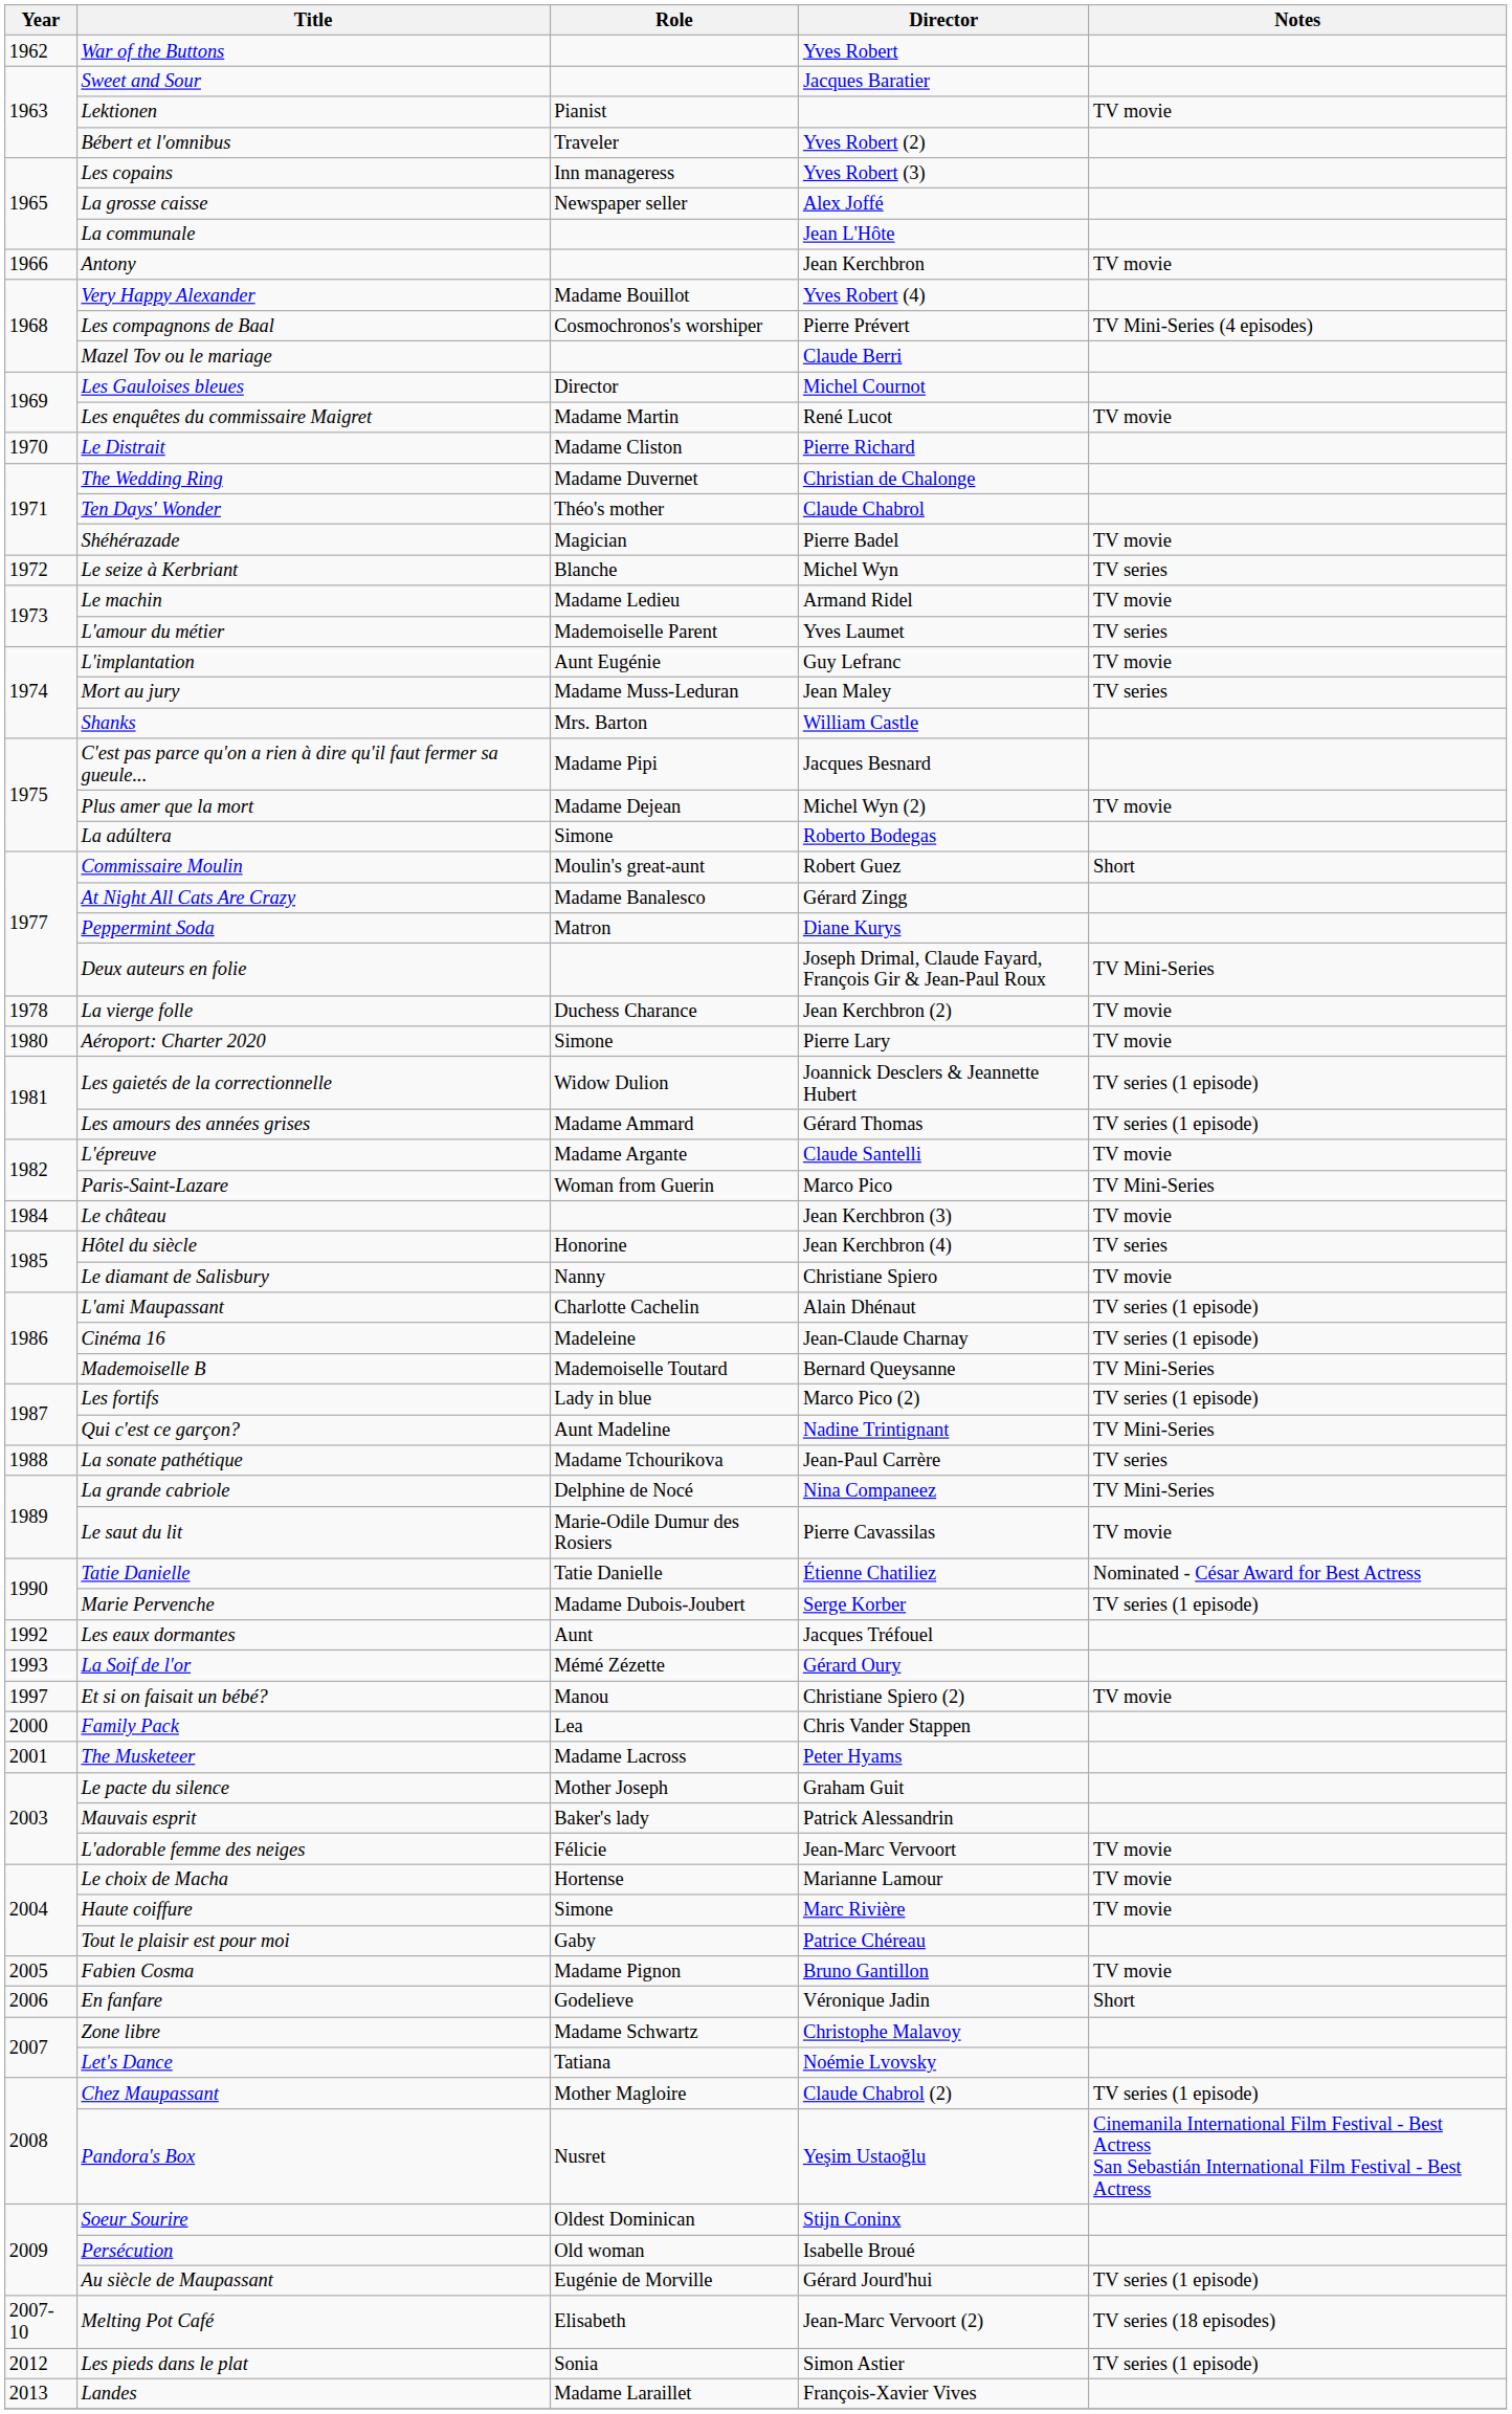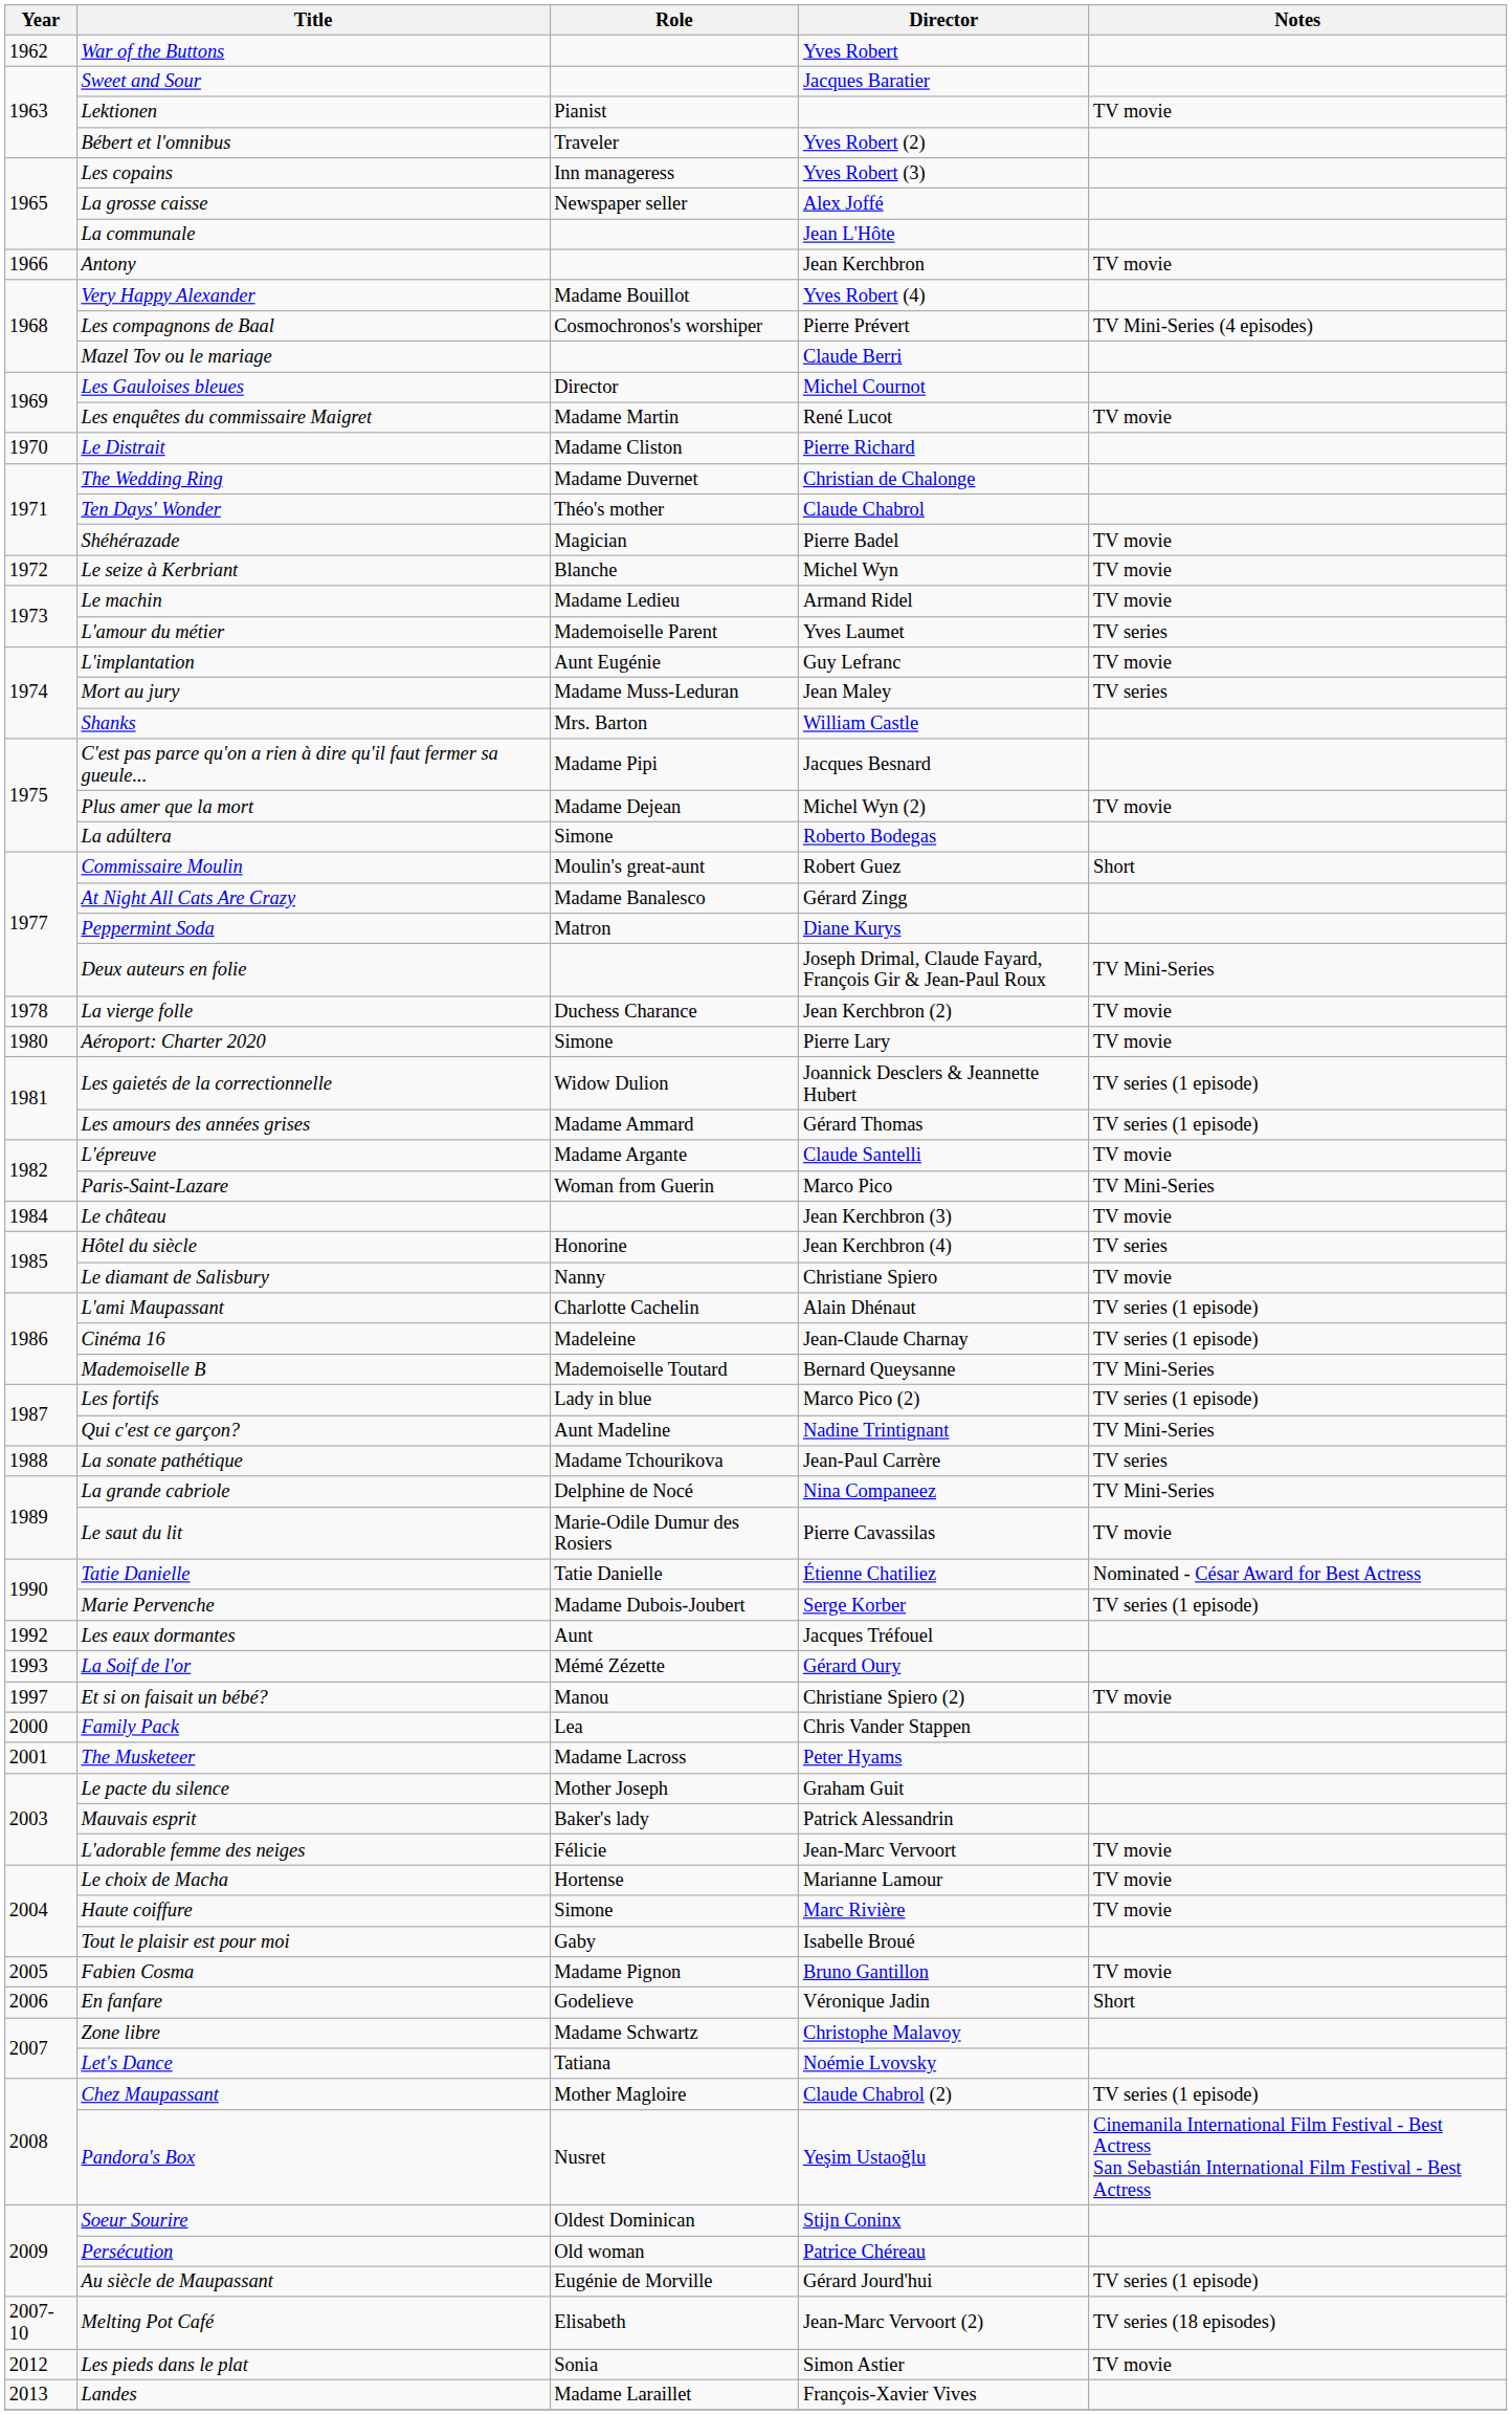 <table class="wikitable sortable">
 <tr>
 <th>Year</th>
 <th>Title</th>
 <th>Role</th>
 <th>Director</th>
 <th class="unsortable">Notes</th>
 </tr>
 <tr>
 <td rowspan=1>1962</td>
 <td><em><a href='#'>War of the Buttons</a></em></td>
 <td></td>
 <td><a href='#'>Yves Robert</a></td>
 <td></td>
 </tr>
 <tr>
 <td rowspan=3>1963</td>
 <td><em><a href='#'>Sweet and Sour</a></em></td>
 <td></td>
 <td><a href='#'>Jacques Baratier</a></td>
 <td></td>
 </tr>
 <tr>
 <td><em>Lektionen</em></td>
 <td>Pianist</td>
 <td></td>
 <td>TV movie</td>
 </tr>
 <tr>
 <td><em>Bébert et l'omnibus</em></td>
 <td>Traveler</td>
 <td><a href='#'>Yves Robert</a> (2)</td>
 <td></td>
 </tr>
 <tr>
 <td rowspan=3>1965</td>
 <td><em>Les copains</em></td>
 <td>Inn manageress</td>
 <td><a href='#'>Yves Robert</a> (3)</td>
 <td></td>
 </tr>
 <tr>
 <td><em>La grosse caisse</em></td>
 <td>Newspaper seller</td>
 <td><a href='#'>Alex Joffé</a></td>
 <td></td>
 </tr>
 <tr>
 <td><em>La communale</em></td>
 <td></td>
 <td><a href='#'>Jean L'Hôte</a></td>
 <td></td>
 </tr>
 <tr>
 <td rowspan=1>1966</td>
 <td><em>Antony</em></td>
 <td></td>
 <td>Jean Kerchbron</td>
 <td>TV movie</td>
 </tr>
 <tr>
 <td rowspan=3>1968</td>
 <td><em><a href='#'>Very Happy Alexander</a></em></td>
 <td>Madame Bouillot</td>
 <td><a href='#'>Yves Robert</a> (4)</td>
 <td></td>
 </tr>
 <tr>
 <td><em>Les compagnons de Baal</em></td>
 <td>Cosmochronos's worshiper</td>
 <td>Pierre Prévert</td>
 <td>TV Mini-Series (4 episodes)</td>
 </tr>
 <tr>
 <td><em>Mazel Tov ou le mariage</em></td>
 <td></td>
 <td><a href='#'>Claude Berri</a></td>
 <td></td>
 </tr>
 <tr>
 <td rowspan=2>1969</td>
 <td><em><a href='#'>Les Gauloises bleues</a></em></td>
 <td>Director</td>
 <td><a href='#'>Michel Cournot</a></td>
 <td></td>
 </tr>
 <tr>
 <td><em>Les enquêtes du commissaire Maigret</em></td>
 <td>Madame Martin</td>
 <td>René Lucot</td>
 <td>TV movie</td>
 </tr>
 <tr>
 <td rowspan=1>1970</td>
 <td><em><a href='#'>Le Distrait</a></em></td>
 <td>Madame Cliston</td>
 <td><a href='#'>Pierre Richard</a></td>
 <td></td>
 </tr>
 <tr>
 <td rowspan=3>1971</td>
 <td><em><a href='#'>The Wedding Ring</a></em></td>
 <td>Madame Duvernet</td>
 <td><a href='#'>Christian de Chalonge</a></td>
 <td></td>
 </tr>
 <tr>
 <td><em><a href='#'>Ten Days' Wonder</a></em></td>
 <td>Théo's mother</td>
 <td><a href='#'>Claude Chabrol</a></td>
 <td></td>
 </tr>
 <tr>
 <td><em>Shéhérazade</em></td>
 <td>Magician</td>
 <td>Pierre Badel</td>
 <td>TV movie</td>
 </tr>
 <tr>
 <td rowspan=1>1972</td>
 <td><em>Le seize à Kerbriant</em></td>
 <td>Blanche</td>
 <td>Michel Wyn</td>
-<td>TV series</td>
+<td>TV movie</td>
 </tr>
 <tr>
 <td rowspan=2>1973</td>
 <td><em>Le machin</em></td>
 <td>Madame Ledieu</td>
 <td>Armand Ridel</td>
 <td>TV movie</td>
 </tr>
 <tr>
 <td><em>L'amour du métier</em></td>
 <td>Mademoiselle Parent</td>
 <td>Yves Laumet</td>
 <td>TV series</td>
 </tr>
 <tr>
 <td rowspan=3>1974</td>
 <td><em>L'implantation</em></td>
 <td>Aunt Eugénie</td>
 <td>Guy Lefranc</td>
 <td>TV movie</td>
 </tr>
 <tr>
 <td><em>Mort au jury</em></td>
 <td>Madame Muss-Leduran</td>
 <td>Jean Maley</td>
 <td>TV series</td>
 </tr>
 <tr>
 <td><em><a href='#'>Shanks</a></em></td>
 <td>Mrs. Barton</td>
 <td><a href='#'>William Castle</a></td>
 <td></td>
 </tr>
 <tr>
 <td rowspan=3>1975</td>
 <td><em>C'est pas parce qu'on a rien à dire qu'il faut fermer sa gueule...</em></td>
 <td>Madame Pipi</td>
 <td>Jacques Besnard</td>
 <td></td>
 </tr>
 <tr>
 <td><em>Plus amer que la mort</em></td>
 <td>Madame Dejean</td>
 <td>Michel Wyn (2)</td>
 <td>TV movie</td>
 </tr>
 <tr>
 <td><em>La adúltera</em></td>
 <td>Simone</td>
 <td><a href='#'>Roberto Bodegas</a></td>
 <td></td>
 </tr>
 <tr>
 <td rowspan=4>1977</td>
 <td><em><a href='#'>Commissaire Moulin</a></em></td>
 <td>Moulin's great-aunt</td>
 <td>Robert Guez</td>
 <td>Short</td>
 </tr>
 <tr>
 <td><em><a href='#'>At Night All Cats Are Crazy</a></em></td>
 <td>Madame Banalesco</td>
 <td>Gérard Zingg</td>
 <td></td>
 </tr>
 <tr>
 <td><em><a href='#'>Peppermint Soda</a></em></td>
 <td>Matron</td>
 <td><a href='#'>Diane Kurys</a></td>
 <td></td>
 </tr>
 <tr>
 <td><em>Deux auteurs en folie</em></td>
 <td></td>
 <td>Joseph Drimal, Claude Fayard,<br> François Gir & Jean-Paul Roux</td>
 <td>TV Mini-Series</td>
 </tr>
 <tr>
 <td rowspan=1>1978</td>
 <td><em>La vierge folle</em></td>
 <td>Duchess Charance</td>
 <td>Jean Kerchbron (2)</td>
 <td>TV movie</td>
 </tr>
 <tr>
 <td rowspan=1>1980</td>
 <td><em>Aéroport: Charter 2020</em></td>
 <td>Simone</td>
 <td>Pierre Lary</td>
 <td>TV movie</td>
 </tr>
 <tr>
 <td rowspan=2>1981</td>
 <td><em>Les gaietés de la correctionnelle</em></td>
 <td>Widow Dulion</td>
 <td>Joannick Desclers & Jeannette Hubert</td>
 <td>TV series (1 episode)</td>
 </tr>
 <tr>
 <td><em>Les amours des années grises</em></td>
 <td>Madame Ammard</td>
 <td>Gérard Thomas</td>
 <td>TV series (1 episode)</td>
 </tr>
 <tr>
 <td rowspan=2>1982</td>
 <td><em>L'épreuve</em></td>
 <td>Madame Argante</td>
 <td><a href='#'>Claude Santelli</a></td>
 <td>TV movie</td>
 </tr>
 <tr>
 <td><em>Paris-Saint-Lazare</em></td>
 <td>Woman from Guerin</td>
 <td>Marco Pico</td>
 <td>TV Mini-Series</td>
 </tr>
 <tr>
 <td rowspan=1>1984</td>
 <td><em>Le château</em></td>
 <td></td>
 <td>Jean Kerchbron (3)</td>
 <td>TV movie</td>
 </tr>
 <tr>
 <td rowspan=2>1985</td>
 <td><em>Hôtel du siècle</em></td>
 <td>Honorine</td>
 <td>Jean Kerchbron (4)</td>
 <td>TV series</td>
 </tr>
 <tr>
 <td><em>Le diamant de Salisbury</em></td>
 <td>Nanny</td>
 <td>Christiane Spiero</td>
 <td>TV movie</td>
 </tr>
 <tr>
 <td rowspan=3>1986</td>
 <td><em>L'ami Maupassant</em></td>
 <td>Charlotte Cachelin</td>
 <td>Alain Dhénaut</td>
 <td>TV series (1 episode)</td>
 </tr>
 <tr>
 <td><em>Cinéma 16</em></td>
 <td>Madeleine</td>
 <td>Jean-Claude Charnay</td>
 <td>TV series (1 episode)</td>
 </tr>
 <tr>
 <td><em>Mademoiselle B</em></td>
 <td>Mademoiselle Toutard</td>
 <td>Bernard Queysanne</td>
 <td>TV Mini-Series</td>
 </tr>
 <tr>
 <td rowspan=2>1987</td>
 <td><em>Les fortifs</em></td>
 <td>Lady in blue</td>
 <td>Marco Pico (2)</td>
 <td>TV series (1 episode)</td>
 </tr>
 <tr>
 <td><em>Qui c'est ce garçon?</em></td>
 <td>Aunt Madeline</td>
 <td><a href='#'>Nadine Trintignant</a></td>
 <td>TV Mini-Series</td>
 </tr>
 <tr>
 <td rowspan=1>1988</td>
 <td><em>La sonate pathétique</em></td>
 <td>Madame Tchourikova</td>
 <td>Jean-Paul Carrère</td>
 <td>TV series</td>
 </tr>
 <tr>
 <td rowspan=2>1989</td>
 <td><em>La grande cabriole</em></td>
 <td>Delphine de Nocé</td>
 <td><a href='#'>Nina Companeez</a></td>
 <td>TV Mini-Series</td>
 </tr>
 <tr>
 <td><em>Le saut du lit</em></td>
 <td>Marie-Odile Dumur des Rosiers</td>
 <td>Pierre Cavassilas</td>
 <td>TV movie</td>
 </tr>
 <tr>
 <td rowspan=2>1990</td>
 <td><em><a href='#'>Tatie Danielle</a></em></td>
 <td>Tatie Danielle</td>
 <td><a href='#'>Étienne Chatiliez</a></td>
 <td>Nominated - <a href='#'>César Award for Best Actress</a></td>
 </tr>
 <tr>
 <td><em>Marie Pervenche</em></td>
 <td>Madame Dubois-Joubert</td>
 <td><a href='#'>Serge Korber</a></td>
 <td>TV series (1 episode)</td>
 </tr>
 <tr>
 <td rowspan=1>1992</td>
 <td><em>Les eaux dormantes</em></td>
 <td>Aunt</td>
 <td>Jacques Tréfouel</td>
 <td></td>
 </tr>
 <tr>
 <td rowspan=1>1993</td>
 <td><em><a href='#'>La Soif de l'or</a></em></td>
 <td>Mémé Zézette</td>
 <td><a href='#'>Gérard Oury</a></td>
 <td></td>
 </tr>
 <tr>
 <td rowspan=1>1997</td>
 <td><em>Et si on faisait un bébé?</em></td>
 <td>Manou</td>
 <td>Christiane Spiero (2)</td>
 <td>TV movie</td>
 </tr>
 <tr>
 <td rowspan=1>2000</td>
 <td><em><a href='#'>Family Pack</a></em></td>
 <td>Lea</td>
 <td>Chris Vander Stappen</td>
 <td></td>
 </tr>
 <tr>
 <td rowspan=1>2001</td>
 <td><em><a href='#'>The Musketeer</a></em></td>
 <td>Madame Lacross</td>
 <td><a href='#'>Peter Hyams</a></td>
 <td></td>
 </tr>
 <tr>
 <td rowspan=3>2003</td>
 <td><em>Le pacte du silence</em></td>
 <td>Mother Joseph</td>
 <td>Graham Guit</td>
 <td></td>
 </tr>
 <tr>
 <td><em>Mauvais esprit</em></td>
 <td>Baker's lady</td>
 <td>Patrick Alessandrin</td>
 <td></td>
 </tr>
 <tr>
 <td><em>L'adorable femme des neiges</em></td>
 <td>Félicie</td>
 <td>Jean-Marc Vervoort</td>
 <td>TV movie</td>
 </tr>
 <tr>
 <td rowspan=3>2004</td>
 <td><em>Le choix de Macha</em></td>
 <td>Hortense</td>
 <td>Marianne Lamour</td>
 <td>TV movie</td>
 </tr>
 <tr>
 <td><em>Haute coiffure</em></td>
 <td>Simone</td>
 <td><a href='#'>Marc Rivière</a></td>
 <td>TV movie</td>
 </tr>
 <tr>
 <td><em>Tout le plaisir est pour moi</em></td>
 <td>Gaby</td>
-<td><a href='#'>Patrice Chéreau</a></td>
+<td>Isabelle Broué</td>
 <td></td>
 </tr>
 <tr>
 <td rowspan=1>2005</td>
 <td><em>Fabien Cosma</em></td>
 <td>Madame Pignon</td>
 <td><a href='#'>Bruno Gantillon</a></td>
 <td>TV movie</td>
 </tr>
 <tr>
 <td rowspan=1>2006</td>
 <td><em>En fanfare</em></td>
 <td>Godelieve</td>
 <td>Véronique Jadin</td>
 <td>Short</td>
 </tr>
 <tr>
 <td rowspan=2>2007</td>
 <td><em>Zone libre</em></td>
 <td>Madame Schwartz</td>
 <td><a href='#'>Christophe Malavoy</a></td>
 <td></td>
 </tr>
 <tr>
 <td><em><a href='#'>Let's Dance</a></em></td>
 <td>Tatiana</td>
 <td><a href='#'>Noémie Lvovsky</a></td>
 <td></td>
 </tr>
 <tr>
 <td rowspan=2>2008</td>
 <td><em><a href='#'>Chez Maupassant</a></em></td>
 <td>Mother Magloire</td>
 <td><a href='#'>Claude Chabrol</a> (2)</td>
 <td>TV series (1 episode)</td>
 </tr>
 <tr>
 <td><em><a href='#'>Pandora's Box</a></em></td>
 <td>Nusret</td>
 <td><a href='#'>Yeşim Ustaoğlu</a></td>
 <td><a href='#'>Cinemanila International Film Festival - Best Actress</a><br><a href='#'>San Sebastián International Film Festival - Best Actress</a></td>
 </tr>
 <tr>
 <td rowspan=3>2009</td>
 <td><em><a href='#'>Soeur Sourire</a></em></td>
 <td>Oldest Dominican</td>
 <td><a href='#'>Stijn Coninx</a></td>
 <td></td>
 </tr>
 <tr>
 <td><em><a href='#'>Persécution</a></em></td>
 <td>Old woman</td>
-<td>Isabelle Broué</td>
+<td><a href='#'>Patrice Chéreau</a></td>
 <td></td>
 </tr>
 <tr>
 <td><em>Au siècle de Maupassant</em></td>
 <td>Eugénie de Morville</td>
 <td>Gérard Jourd'hui</td>
 <td>TV series (1 episode)</td>
 </tr>
 <tr>
 <td rowspan=1>2007-10</td>
 <td><em>Melting Pot Café</em></td>
 <td>Elisabeth</td>
 <td>Jean-Marc Vervoort (2)</td>
 <td>TV series (18 episodes)</td>
 </tr>
 <tr>
 <td rowspan=1>2012</td>
 <td><em>Les pieds dans le plat</em></td>
 <td>Sonia</td>
 <td>Simon Astier</td>
-<td>TV series (1 episode)</td>
+<td>TV movie</td>
 </tr>
 <tr>
 <td rowspan=1>2013</td>
 <td><em>Landes</em></td>
 <td>Madame Laraillet</td>
 <td>François-Xavier Vives</td>
 <td></td>
 </tr>
 <tr>
 </tr>
 </table>
